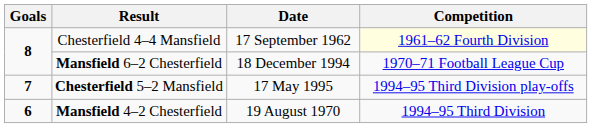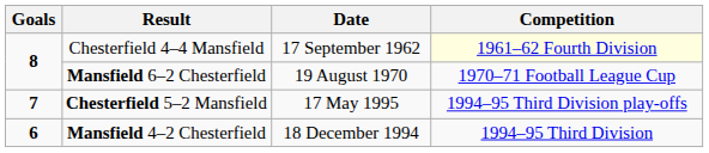 <table class="wikitable sortable" style="text-align:center;">
 <tr>
 <th>Goals</th>
 <th style="width:30%;">Result</th>
 <th>Date</th>
 <th>Competition</th>
 </tr>
 <tr>
 <td rowspan="2"><strong>8</strong></td>
 <td>Chesterfield 4–4 Mansfield</td>
 <td>17 September 1962</td>
 <td style="background: lightyellow;"><a href='#'>1961–62 Fourth Division</a></td>
 </tr>
 <tr>
 <td><strong>Mansfield</strong> 6–2 Chesterfield</td>
-<td>18 December 1994</td>
+<td>19 August 1970</td>
 <td><a href='#'>1970–71 Football League Cup</a></td>
 </tr>
 <tr>
 <td><strong>7</strong></td>
 <td><strong>Chesterfield</strong> 5–2 Mansfield</td>
 <td>17 May 1995</td>
 <td><a href='#'>1994–95 Third Division play-offs</a></td>
 </tr>
 <tr>
 <td><strong>6</strong></td>
 <td><strong>Mansfield</strong> 4–2 Chesterfield</td>
-<td>19 August 1970</td>
+<td>18 December 1994</td>
 <td><a href='#'>1994–95 Third Division</a></td>
 </tr>
 </table>
